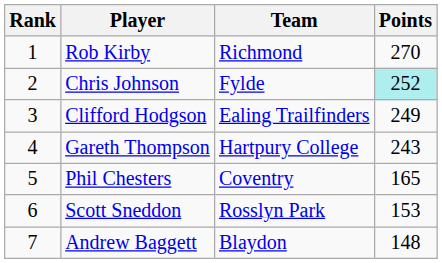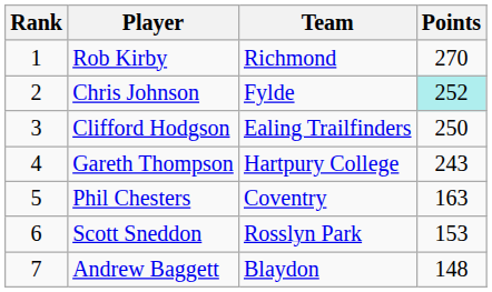 <table class="wikitable">
 <tr>
 <th>Rank</th>
 <th>Player</th>
 <th>Team</th>
 <th>Points</th>
 </tr>
 <tr>
 <td rowspan=1 align=center>1</td>
 <td> <a href='#'>Rob Kirby</a></td>
 <td><a href='#'>Richmond</a></td>
 <td rowspan=1 align=center>270</td>
 </tr>
 <tr>
 <td rowspan=1 align=center>2</td>
 <td> <a href='#'>Chris Johnson</a></td>
 <td><a href='#'>Fylde</a></td>
 <td rowspan=1 align=center style="background: paleturquoise;">252</td>
 </tr>
 <tr>
 <td rowspan=1 align=center>3</td>
 <td> <a href='#'>Clifford Hodgson</a></td>
 <td><a href='#'>Ealing Trailfinders</a></td>
-<td rowspan=1 align=center>249</td>
+<td rowspan=1 align=center>250</td>
 </tr>
 <tr>
 <td rowspan=1 align=center>4</td>
 <td> <a href='#'>Gareth Thompson</a></td>
 <td><a href='#'>Hartpury College</a></td>
 <td rowspan=1 align=center>243</td>
 </tr>
 <tr>
 <td rowspan=1 align=center>5</td>
 <td> <a href='#'>Phil Chesters</a></td>
 <td><a href='#'>Coventry</a></td>
-<td rowspan=1 align=center>165</td>
+<td rowspan=1 align=center>163</td>
 </tr>
 <tr>
 <td rowspan=1 align=center>6</td>
 <td> <a href='#'>Scott Sneddon</a></td>
 <td><a href='#'>Rosslyn Park</a></td>
 <td rowspan=1 align=center>153</td>
 </tr>
 <tr>
 <td rowspan=1 align=center>7</td>
 <td> <a href='#'>Andrew Baggett</a></td>
 <td><a href='#'>Blaydon</a></td>
 <td rowspan=1 align=center>148</td>
 </tr>
 </table>
